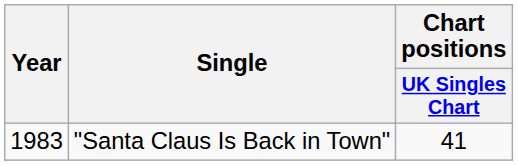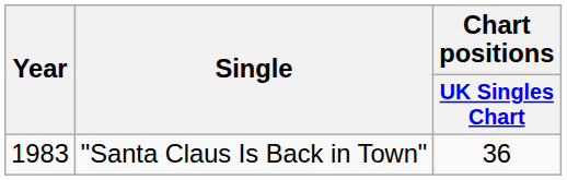 <table class="wikitable" style="text-align:center;">
 <tr>
 <th rowspan="2">Year</th>
 <th rowspan="2">Single</th>
 <th>Chart positions</th>
 </tr>
 <tr style="font-size:smaller;">
 <th style="width:65px;"><a href='#'>UK Singles Chart</a></th>
 </tr>
 <tr>
 <td>1983</td>
 <td style="text-align:left;">"Santa Claus Is Back in Town"</td>
-<td>41</td>
+<td>36</td>
 </tr>
 </table>
